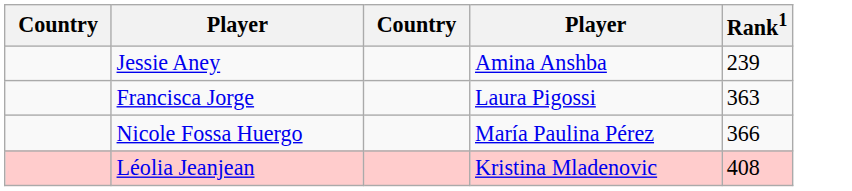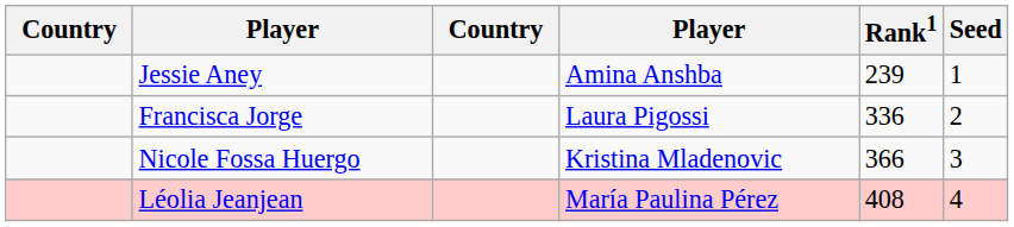 <table class="sortable wikitable">
 <tr>
 <th width="70">Country</th>
 <th width="175">Player</th>
 <th width="70">Country</th>
 <th width="175">Player</th>
 <th>Rank<sup>1</sup></th>
+<th>Seed</th>
 </tr>
 <tr>
 <td></td>
 <td><a href='#'>Jessie Aney</a></td>
 <td></td>
 <td><a href='#'>Amina Anshba</a></td>
 <td>239</td>
+<td>1</td>
 </tr>
 <tr>
 <td></td>
 <td><a href='#'>Francisca Jorge</a></td>
 <td></td>
 <td><a href='#'>Laura Pigossi</a></td>
-<td>363</td>
+<td>336</td>
+<td>2</td>
 </tr>
 <tr>
 <td></td>
 <td><a href='#'>Nicole Fossa Huergo</a></td>
 <td></td>
-<td><a href='#'>María Paulina Pérez</a></td>
+<td><a href='#'>Kristina Mladenovic</a></td>
 <td>366</td>
+<td>3</td>
 </tr>
 <tr style="background:#fcc;">
 <td></td>
 <td><a href='#'>Léolia Jeanjean</a></td>
 <td></td>
-<td><a href='#'>Kristina Mladenovic</a></td>
+<td><a href='#'>María Paulina Pérez</a></td>
 <td>408</td>
+<td>4</td>
 </tr>
 </table>
